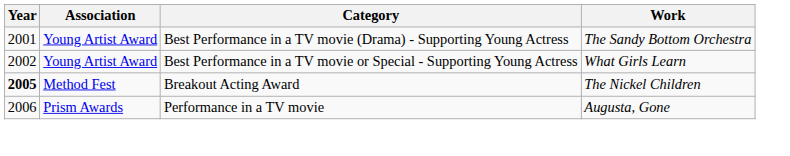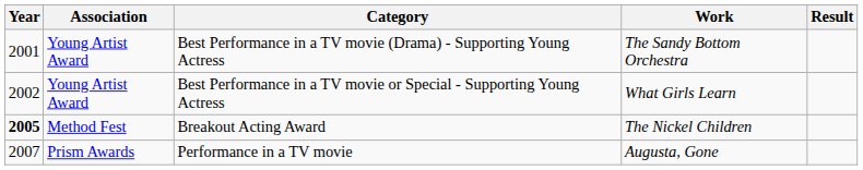 <table class="wikitable sortable">
 <tr>
 <th>Year</th>
 <th>Association</th>
 <th>Category</th>
 <th>Work</th>
+<th>Result</th>
 </tr>
 <tr>
 <td>2001</td>
 <td><a href='#'>Young Artist Award</a></td>
 <td>Best Performance in a TV movie (Drama) - Supporting Young Actress</td>
 <td><em>The Sandy Bottom Orchestra</em></td>
+<td></td>
 </tr>
 <tr>
 <td>2002</td>
 <td><a href='#'>Young Artist Award</a></td>
 <td>Best Performance in a TV movie or Special - Supporting Young Actress</td>
 <td><em>What Girls Learn</em></td>
+<td></td>
 </tr>
 <tr>
 <td><strong>2005</strong></td>
 <td><a href='#'>Method Fest</a></td>
 <td>Breakout Acting Award</td>
 <td><em>The Nickel Children</em></td>
+<td></td>
 </tr>
 <tr>
-<td>2006</td>
+<td>2007</td>
 <td><a href='#'>Prism Awards</a></td>
 <td>Performance in a TV movie</td>
 <td><em>Augusta, Gone</em></td>
+<td></td>
 </tr>
 </table>
